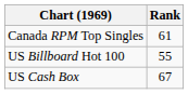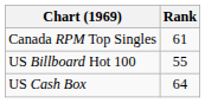 <table class="wikitable sortable">
 <tr>
 <th>Chart (1969)</th>
 <th style="text-align:center;">Rank</th>
 </tr>
 <tr>
 <td>Canada <em>RPM</em> Top Singles</td>
 <td style="text-align:center;">61</td>
 </tr>
 <tr>
 <td>US <em>Billboard</em> Hot 100</td>
 <td style="text-align:center;">55</td>
 </tr>
 <tr>
 <td>US <em>Cash Box</em> </td>
-<td style="text-align:center;">67</td>
+<td style="text-align:center;">64</td>
 </tr>
 </table>
